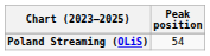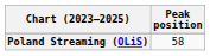 <table class="wikitable sortable plainrowheaders" style="text-align:center">
 <tr>
 <th scope="col">Chart (2023–2025)</th>
 <th scope="col">Peak<br>position</th>
 </tr>
 <tr>
 </tr>
 <tr>
 </tr>
 <tr>
 <th scope="row">Poland Streaming (<a href='#'>OLiS</a>)</th>
-<td>54</td>
+<td>58</td>
 </tr>
 </table>
